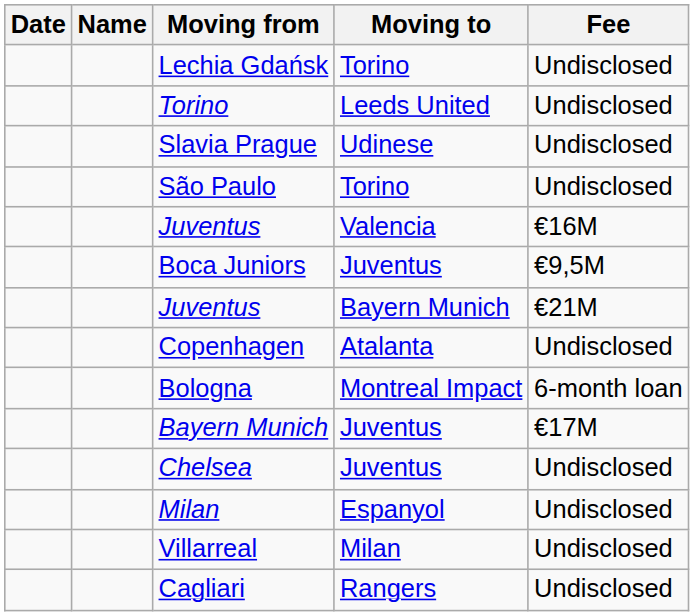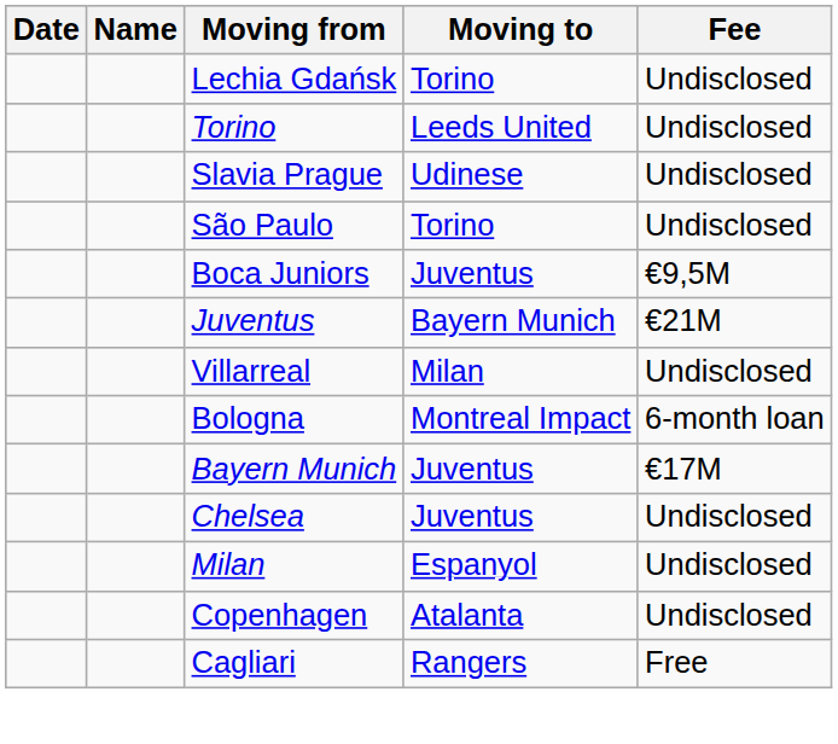 <table class="wikitable sortable">
 <tr>
 <th>Date</th>
 <th>Name</th>
 <th>Moving from</th>
 <th>Moving to</th>
 <th>Fee</th>
 </tr>
 <tr>
 <td></td>
 <td> </td>
 <td> <a href='#'>Lechia Gdańsk</a></td>
 <td><a href='#'>Torino</a></td>
 <td>Undisclosed</td>
 </tr>
 <tr>
 <td></td>
 <td> </td>
 <td><em><a href='#'>Torino</a></em></td>
 <td> <a href='#'>Leeds United</a></td>
 <td>Undisclosed</td>
 </tr>
 <tr>
 <td></td>
 <td> </td>
 <td> <a href='#'>Slavia Prague</a></td>
 <td><a href='#'>Udinese</a></td>
 <td>Undisclosed</td>
 </tr>
 <tr>
 <td></td>
 <td> </td>
 <td> <a href='#'>São Paulo</a></td>
 <td><a href='#'>Torino</a></td>
 <td>Undisclosed</td>
 </tr>
 <tr>
 <td></td>
 <td> </td>
-<td><em><a href='#'>Juventus</a></em></td>
-<td> <a href='#'>Valencia</a></td>
-<td>€16M</td>
-</tr>
-<tr>
-<td></td>
-<td> </td>
 <td> <a href='#'>Boca Juniors</a></td>
 <td><a href='#'>Juventus</a></td>
 <td>€9,5M</td>
 </tr>
 <tr>
 <td></td>
 <td> </td>
 <td><em><a href='#'>Juventus</a></em></td>
 <td> <a href='#'>Bayern Munich</a></td>
 <td>€21M</td>
 </tr>
 <tr>
 <td></td>
 <td> </td>
-<td> <a href='#'>Copenhagen</a></td>
-<td><a href='#'>Atalanta</a></td>
+<td> <a href='#'>Villarreal</a></td>
+<td><a href='#'>Milan</a></td>
 <td>Undisclosed</td>
 </tr>
 <tr>
 <td></td>
 <td> </td>
 <td><a href='#'>Bologna</a></td>
 <td> <a href='#'>Montreal Impact</a></td>
 <td>6-month loan</td>
 </tr>
 <tr>
 <td></td>
 <td> </td>
 <td> <em><a href='#'>Bayern Munich</a></em></td>
 <td><a href='#'>Juventus</a></td>
 <td>€17M</td>
 </tr>
 <tr>
 <td></td>
 <td> </td>
 <td> <em><a href='#'>Chelsea</a></em></td>
 <td><a href='#'>Juventus</a></td>
 <td>Undisclosed</td>
 </tr>
 <tr>
 <td></td>
 <td> </td>
 <td><em><a href='#'>Milan</a></em></td>
 <td> <a href='#'>Espanyol</a></td>
 <td>Undisclosed</td>
 </tr>
 <tr>
 <td></td>
 <td> </td>
-<td> <a href='#'>Villarreal</a></td>
-<td><a href='#'>Milan</a></td>
+<td> <a href='#'>Copenhagen</a></td>
+<td><a href='#'>Atalanta</a></td>
 <td>Undisclosed</td>
 </tr>
 <tr>
 <td></td>
 <td> </td>
 <td><a href='#'>Cagliari</a></td>
 <td> <a href='#'>Rangers</a></td>
-<td>Undisclosed</td>
+<td>Free</td>
 </tr>
 </table>
